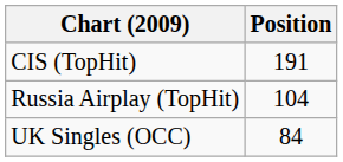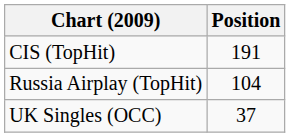 <table class="wikitable sortable">
 <tr>
 <th scope="col">Chart (2009)</th>
 <th scope="col">Position</th>
 </tr>
 <tr>
 <td>CIS (TopHit)</td>
 <td style="text-align:center;">191</td>
 </tr>
 <tr>
 <td>Russia Airplay (TopHit)</td>
 <td style="text-align:center;">104</td>
 </tr>
 <tr>
 <td>UK Singles (OCC)</td>
-<td style="text-align:center;">84</td>
+<td style="text-align:center;">37</td>
 </tr>
 </table>
